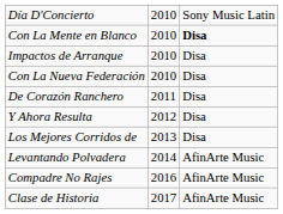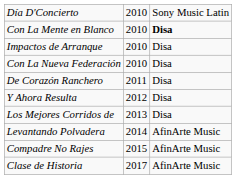 <table class="wikitable">
 <tr>
 <td><em>Día D'Concierto</em></td>
 <td>2010</td>
 <td>Sony Music Latin</td>
 </tr>
 <tr>
 <td><em>Con La Mente en Blanco</em></td>
 <td>2010</td>
 <td><strong>Disa</strong></td>
 </tr>
 <tr>
 <td><em>Impactos de Arranque</em></td>
 <td>2010</td>
 <td>Disa</td>
 </tr>
 <tr>
 <td><em>Con La Nueva Federación</em></td>
 <td>2010</td>
 <td>Disa</td>
 </tr>
 <tr>
 <td><em>De Corazón Ranchero</em></td>
 <td>2011</td>
 <td>Disa</td>
 </tr>
 <tr>
 <td><em>Y Ahora Resulta</em></td>
 <td>2012</td>
 <td>Disa</td>
 </tr>
 <tr>
 <td><em>Los Mejores Corridos de</em></td>
 <td>2013</td>
 <td>Disa</td>
 </tr>
 <tr>
 <td><em>Levantando Polvadera </em></td>
 <td>2014</td>
 <td>AfinArte Music</td>
 </tr>
 <tr>
 <td><em>Compadre No Rajes</em></td>
-<td>2016</td>
+<td>2015</td>
 <td>AfinArte Music</td>
 </tr>
 <tr>
 <td><em>Clase de Historia</em></td>
 <td>2017</td>
 <td>AfinArte Music</td>
 </tr>
 </table>
